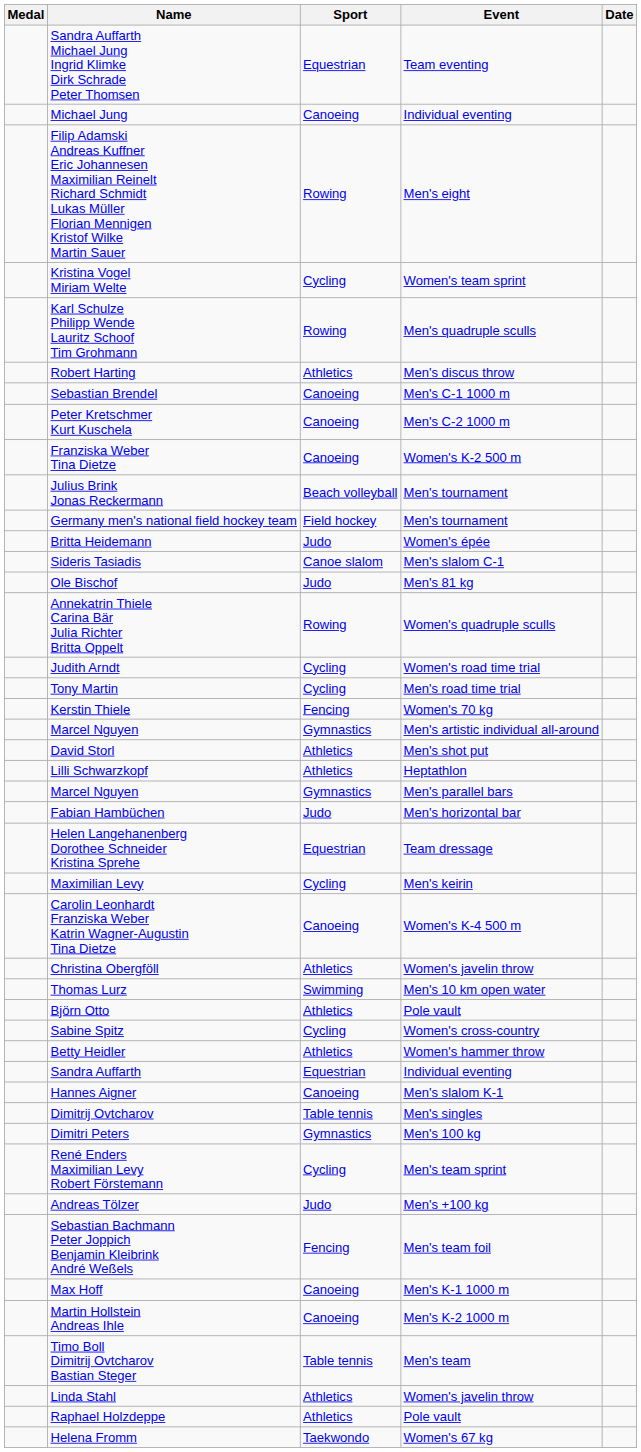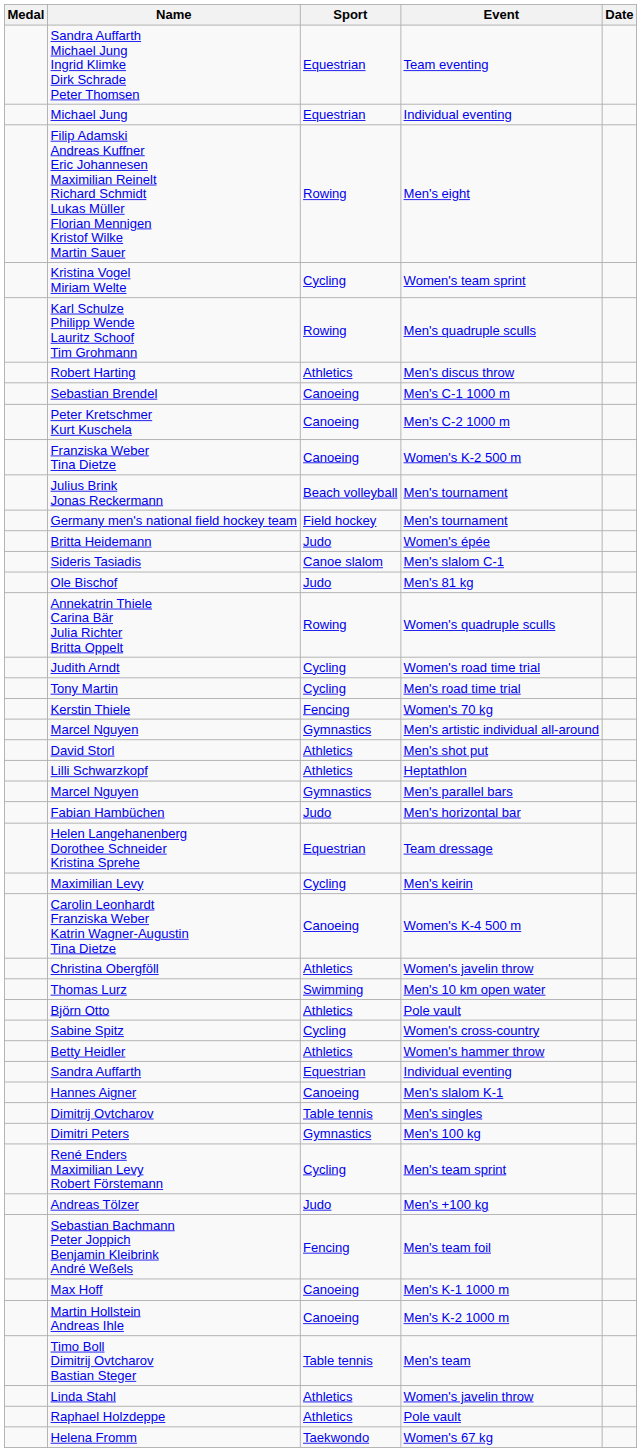 <table class="wikitable sortable" style="font-size: 95%;">
 <tr>
 <th>Medal</th>
 <th>Name</th>
 <th>Sport</th>
 <th>Event</th>
 <th>Date</th>
 </tr>
 <tr>
 <td></td>
 <td><a href='#'>Sandra Auffarth</a><br><a href='#'>Michael Jung</a><br><a href='#'>Ingrid Klimke</a><br><a href='#'>Dirk Schrade</a><br><a href='#'>Peter Thomsen</a></td>
 <td><a href='#'>Equestrian</a></td>
 <td><a href='#'>Team eventing</a></td>
 <td></td>
 </tr>
 <tr>
 <td></td>
 <td><a href='#'>Michael Jung</a></td>
-<td><a href='#'>Canoeing</a></td>
+<td><a href='#'>Equestrian</a></td>
 <td><a href='#'>Individual eventing</a></td>
 <td></td>
 </tr>
 <tr>
 <td></td>
 <td><a href='#'>Filip Adamski</a><br><a href='#'>Andreas Kuffner</a><br><a href='#'>Eric Johannesen</a><br><a href='#'>Maximilian Reinelt</a><br><a href='#'>Richard Schmidt</a><br><a href='#'>Lukas Müller</a><br><a href='#'>Florian Mennigen</a><br><a href='#'>Kristof Wilke</a><br><a href='#'>Martin Sauer</a></td>
 <td><a href='#'>Rowing</a></td>
 <td><a href='#'>Men's eight</a></td>
 <td></td>
 </tr>
 <tr>
 <td></td>
 <td><a href='#'>Kristina Vogel</a><br><a href='#'>Miriam Welte</a></td>
 <td><a href='#'>Cycling</a></td>
 <td><a href='#'>Women's team sprint</a></td>
 <td></td>
 </tr>
 <tr>
 <td></td>
 <td><a href='#'>Karl Schulze</a><br><a href='#'>Philipp Wende</a><br><a href='#'>Lauritz Schoof</a><br><a href='#'>Tim Grohmann</a></td>
 <td><a href='#'>Rowing</a></td>
 <td><a href='#'>Men's quadruple sculls</a></td>
 <td></td>
 </tr>
 <tr>
 <td></td>
 <td><a href='#'>Robert Harting</a><br></td>
 <td><a href='#'>Athletics</a></td>
 <td><a href='#'>Men's discus throw</a></td>
 <td></td>
 </tr>
 <tr>
 <td></td>
 <td><a href='#'>Sebastian Brendel</a></td>
 <td><a href='#'>Canoeing</a></td>
 <td><a href='#'>Men's C-1 1000 m</a></td>
 <td></td>
 </tr>
 <tr>
 <td></td>
 <td><a href='#'>Peter Kretschmer</a><br><a href='#'>Kurt Kuschela</a></td>
 <td><a href='#'>Canoeing</a></td>
 <td><a href='#'>Men's C-2 1000 m</a></td>
 <td></td>
 </tr>
 <tr>
 <td></td>
 <td><a href='#'>Franziska Weber</a><br><a href='#'>Tina Dietze</a></td>
 <td><a href='#'>Canoeing</a></td>
 <td><a href='#'>Women's K-2 500 m</a></td>
 <td></td>
 </tr>
 <tr>
 <td></td>
 <td><a href='#'>Julius Brink</a><br><a href='#'>Jonas Reckermann</a></td>
 <td><a href='#'>Beach volleyball</a></td>
 <td><a href='#'>Men's tournament</a></td>
 <td></td>
 </tr>
 <tr>
 <td></td>
 <td><a href='#'>Germany men's national field hockey team</a> <br></td>
 <td><a href='#'>Field hockey</a></td>
 <td><a href='#'>Men's tournament</a></td>
 <td></td>
 </tr>
 <tr>
 <td></td>
 <td><a href='#'>Britta Heidemann</a></td>
 <td><a href='#'>Judo</a></td>
 <td><a href='#'>Women's épée</a></td>
 <td></td>
 </tr>
 <tr>
 <td></td>
 <td><a href='#'>Sideris Tasiadis</a></td>
 <td><a href='#'>Canoe slalom</a></td>
 <td><a href='#'>Men's slalom C-1</a></td>
 <td></td>
 </tr>
 <tr>
 <td></td>
 <td><a href='#'>Ole Bischof</a></td>
 <td><a href='#'>Judo</a></td>
 <td><a href='#'>Men's 81 kg</a></td>
 <td></td>
 </tr>
 <tr>
 <td></td>
 <td><a href='#'>Annekatrin Thiele</a><br><a href='#'>Carina Bär</a><br><a href='#'>Julia Richter</a><br><a href='#'>Britta Oppelt</a></td>
 <td><a href='#'>Rowing</a></td>
 <td><a href='#'>Women's quadruple sculls</a></td>
 <td></td>
 </tr>
 <tr>
 <td></td>
 <td><a href='#'>Judith Arndt</a></td>
 <td><a href='#'>Cycling</a></td>
 <td><a href='#'>Women's road time trial</a></td>
 <td></td>
 </tr>
 <tr>
 <td></td>
 <td><a href='#'>Tony Martin</a></td>
 <td><a href='#'>Cycling</a></td>
 <td><a href='#'>Men's road time trial</a></td>
 <td></td>
 </tr>
 <tr>
 <td></td>
 <td><a href='#'>Kerstin Thiele</a></td>
 <td><a href='#'>Fencing</a></td>
 <td><a href='#'>Women's 70 kg</a></td>
 <td></td>
 </tr>
 <tr>
 <td></td>
 <td><a href='#'>Marcel Nguyen</a></td>
 <td><a href='#'>Gymnastics</a></td>
 <td><a href='#'>Men's artistic individual all-around</a></td>
 <td></td>
 </tr>
 <tr>
 <td></td>
 <td><a href='#'>David Storl</a></td>
 <td><a href='#'>Athletics</a></td>
 <td><a href='#'>Men's shot put</a></td>
 <td></td>
 </tr>
 <tr>
 <td></td>
 <td><a href='#'>Lilli Schwarzkopf</a></td>
 <td><a href='#'>Athletics</a></td>
 <td><a href='#'>Heptathlon</a></td>
 <td></td>
 </tr>
 <tr>
 <td></td>
 <td><a href='#'>Marcel Nguyen</a></td>
 <td><a href='#'>Gymnastics</a></td>
 <td><a href='#'>Men's parallel bars</a></td>
 <td></td>
 </tr>
 <tr>
 <td></td>
 <td><a href='#'>Fabian Hambüchen</a></td>
 <td><a href='#'>Judo</a></td>
 <td><a href='#'>Men's horizontal bar</a></td>
 <td></td>
 </tr>
 <tr>
 <td></td>
 <td><a href='#'>Helen Langehanenberg</a><br><a href='#'>Dorothee Schneider</a><br><a href='#'>Kristina Sprehe</a></td>
 <td><a href='#'>Equestrian</a></td>
 <td><a href='#'>Team dressage</a></td>
 <td></td>
 </tr>
 <tr>
 <td></td>
 <td><a href='#'>Maximilian Levy</a></td>
 <td><a href='#'>Cycling</a></td>
 <td><a href='#'>Men's keirin</a></td>
 <td></td>
 </tr>
 <tr>
 <td></td>
 <td><a href='#'>Carolin Leonhardt</a><br><a href='#'>Franziska Weber</a><br><a href='#'>Katrin Wagner-Augustin</a><br><a href='#'>Tina Dietze</a></td>
 <td><a href='#'>Canoeing</a></td>
 <td><a href='#'>Women's K-4 500 m</a></td>
 <td></td>
 </tr>
 <tr>
 <td></td>
 <td><a href='#'>Christina Obergföll</a></td>
 <td><a href='#'>Athletics</a></td>
 <td><a href='#'>Women's javelin throw</a></td>
 <td></td>
 </tr>
 <tr>
 <td></td>
 <td><a href='#'>Thomas Lurz</a></td>
 <td><a href='#'>Swimming</a></td>
 <td><a href='#'>Men's 10 km open water</a></td>
 <td></td>
 </tr>
 <tr>
 <td></td>
 <td><a href='#'>Björn Otto</a></td>
 <td><a href='#'>Athletics</a></td>
 <td><a href='#'>Pole vault</a></td>
 <td></td>
 </tr>
 <tr>
 <td></td>
 <td><a href='#'>Sabine Spitz</a></td>
 <td><a href='#'>Cycling</a></td>
 <td><a href='#'>Women's cross-country</a></td>
 <td></td>
 </tr>
 <tr>
 <td></td>
 <td><a href='#'>Betty Heidler</a></td>
 <td><a href='#'>Athletics</a></td>
 <td><a href='#'>Women's hammer throw</a></td>
 <td></td>
 </tr>
 <tr>
 <td></td>
 <td><a href='#'>Sandra Auffarth</a></td>
 <td><a href='#'>Equestrian</a></td>
 <td><a href='#'>Individual eventing</a></td>
 <td></td>
 </tr>
 <tr>
 <td></td>
 <td><a href='#'>Hannes Aigner</a></td>
 <td><a href='#'>Canoeing</a></td>
 <td><a href='#'>Men's slalom K-1</a></td>
 <td></td>
 </tr>
 <tr>
 <td></td>
 <td><a href='#'>Dimitrij Ovtcharov</a></td>
 <td><a href='#'>Table tennis</a></td>
 <td><a href='#'>Men's singles</a></td>
 <td></td>
 </tr>
 <tr>
 <td></td>
 <td><a href='#'>Dimitri Peters</a></td>
 <td><a href='#'>Gymnastics</a></td>
 <td><a href='#'>Men's 100 kg</a></td>
 <td></td>
 </tr>
 <tr>
 <td></td>
 <td><a href='#'>René Enders</a><br><a href='#'>Maximilian Levy</a><br><a href='#'>Robert Förstemann</a></td>
 <td><a href='#'>Cycling</a></td>
 <td><a href='#'>Men's team sprint</a></td>
 <td></td>
 </tr>
 <tr>
 <td></td>
 <td><a href='#'>Andreas Tölzer</a></td>
 <td><a href='#'>Judo</a></td>
 <td><a href='#'>Men's +100 kg</a></td>
 <td></td>
 </tr>
 <tr>
 <td></td>
 <td><a href='#'>Sebastian Bachmann</a><br><a href='#'>Peter Joppich</a><br><a href='#'>Benjamin Kleibrink</a><br><a href='#'>André Weßels</a></td>
 <td><a href='#'>Fencing</a></td>
 <td><a href='#'>Men's team foil</a></td>
 <td></td>
 </tr>
 <tr>
 <td></td>
 <td><a href='#'>Max Hoff</a></td>
 <td><a href='#'>Canoeing</a></td>
 <td><a href='#'>Men's K-1 1000 m</a></td>
 <td></td>
 </tr>
 <tr>
 <td></td>
 <td><a href='#'>Martin Hollstein</a><br><a href='#'>Andreas Ihle</a></td>
 <td><a href='#'>Canoeing</a></td>
 <td><a href='#'>Men's K-2 1000 m</a></td>
 <td></td>
 </tr>
 <tr>
 <td></td>
 <td><a href='#'>Timo Boll</a><br><a href='#'>Dimitrij Ovtcharov</a><br><a href='#'>Bastian Steger</a></td>
 <td><a href='#'>Table tennis</a></td>
 <td><a href='#'>Men's team</a></td>
 <td></td>
 </tr>
 <tr>
 <td></td>
 <td><a href='#'>Linda Stahl</a></td>
 <td><a href='#'>Athletics</a></td>
 <td><a href='#'>Women's javelin throw</a></td>
 <td></td>
 </tr>
 <tr>
 <td></td>
 <td><a href='#'>Raphael Holzdeppe</a></td>
 <td><a href='#'>Athletics</a></td>
 <td><a href='#'>Pole vault</a></td>
 <td></td>
 </tr>
 <tr>
 <td></td>
 <td><a href='#'>Helena Fromm</a></td>
 <td><a href='#'>Taekwondo</a></td>
 <td><a href='#'>Women's 67 kg</a></td>
 <td></td>
 </tr>
 </table>
